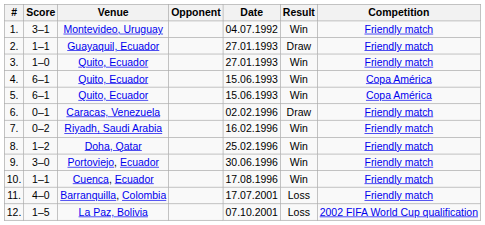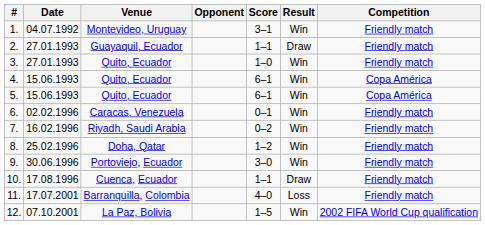 <table class="wikitable" style="font-size:95%; text-align:center;">
 <tr>
 <th>#</th>
-<th>Score</th>
+<th>Date</th>
 <th>Venue</th>
 <th>Opponent</th>
-<th>Date</th>
+<th>Score</th>
 <th>Result</th>
 <th>Competition</th>
 </tr>
 <tr>
 <td>1.</td>
-<td>3–1</td>
+<td>04.07.1992</td>
 <td><a href='#'>Montevideo, Uruguay</a></td>
 <td></td>
-<td>04.07.1992</td>
+<td>3–1</td>
 <td>Win</td>
 <td><a href='#'>Friendly match</a></td>
 </tr>
 <tr>
 <td>2.</td>
-<td>1–1</td>
+<td>27.01.1993</td>
 <td><a href='#'>Guayaquil, Ecuador</a></td>
 <td></td>
-<td>27.01.1993</td>
+<td>1–1</td>
 <td>Draw</td>
 <td><a href='#'>Friendly match</a></td>
 </tr>
 <tr>
 <td>3.</td>
-<td>1–0</td>
+<td>27.01.1993</td>
 <td><a href='#'>Quito, Ecuador</a></td>
 <td></td>
-<td>27.01.1993</td>
+<td>1–0</td>
 <td>Win</td>
 <td><a href='#'>Friendly match</a></td>
 </tr>
 <tr>
 <td>4.</td>
-<td>6–1</td>
+<td>15.06.1993</td>
 <td><a href='#'>Quito, Ecuador</a></td>
 <td></td>
-<td>15.06.1993</td>
+<td>6–1</td>
 <td>Win</td>
 <td><a href='#'>Copa América</a></td>
 </tr>
 <tr>
 <td>5.</td>
-<td>6–1</td>
+<td>15.06.1993</td>
 <td><a href='#'>Quito, Ecuador</a></td>
 <td></td>
-<td>15.06.1993</td>
+<td>6–1</td>
 <td>Win</td>
 <td><a href='#'>Copa América</a></td>
 </tr>
 <tr>
 <td>6.</td>
-<td>0–1</td>
+<td>02.02.1996</td>
 <td><a href='#'>Caracas, Venezuela</a></td>
 <td></td>
-<td>02.02.1996</td>
-<td>Draw</td>
+<td>0–1</td>
+<td>Win</td>
 <td><a href='#'>Friendly match</a></td>
 </tr>
 <tr>
 <td>7.</td>
-<td>0–2</td>
+<td>16.02.1996</td>
 <td><a href='#'>Riyadh, Saudi Arabia</a></td>
 <td></td>
-<td>16.02.1996</td>
+<td>0–2</td>
 <td>Win</td>
 <td><a href='#'>Friendly match</a></td>
 </tr>
 <tr>
 <td>8.</td>
-<td>1–2</td>
+<td>25.02.1996</td>
 <td><a href='#'>Doha, Qatar</a></td>
 <td></td>
-<td>25.02.1996</td>
+<td>1–2</td>
 <td>Win</td>
 <td><a href='#'>Friendly match</a></td>
 </tr>
 <tr>
 <td>9.</td>
-<td>3–0</td>
+<td>30.06.1996</td>
 <td><a href='#'>Portoviejo</a>, <a href='#'>Ecuador</a></td>
 <td></td>
-<td>30.06.1996</td>
+<td>3–0</td>
 <td>Win</td>
 <td><a href='#'>Friendly match</a></td>
 </tr>
 <tr>
 <td>10.</td>
-<td>1–1</td>
+<td>17.08.1996</td>
 <td><a href='#'>Cuenca</a>, <a href='#'>Ecuador</a></td>
 <td></td>
-<td>17.08.1996</td>
-<td>Win</td>
+<td>1–1</td>
+<td>Draw</td>
 <td><a href='#'>Friendly match</a></td>
 </tr>
 <tr>
 <td>11.</td>
-<td>4–0</td>
+<td>17.07.2001</td>
 <td><a href='#'>Barranquilla</a>, <a href='#'>Colombia</a></td>
 <td></td>
-<td>17.07.2001</td>
+<td>4–0</td>
 <td>Loss</td>
 <td><a href='#'>Friendly match</a></td>
 </tr>
 <tr>
 <td>12.</td>
-<td>1–5</td>
+<td>07.10.2001</td>
 <td><a href='#'>La Paz, Bolivia</a></td>
 <td></td>
-<td>07.10.2001</td>
-<td>Loss</td>
+<td>1–5</td>
+<td>Win</td>
 <td><a href='#'>2002 FIFA World Cup qualification</a></td>
 </tr>
 </table>
